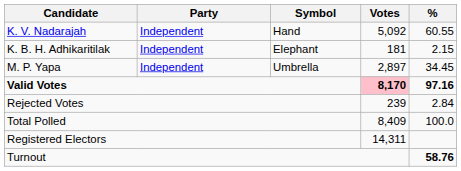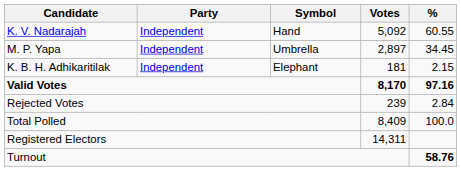 <table class="wikitable" border="1" style="text-align:right;">
 <tr>
 <th align=left width="180">Candidate</th>
 <th align=left width="180">Party</th>
 <th align=left width="120">Symbol</th>
 <th align=left width="60">Votes</th>
 <th align=left width="60">%</th>
 </tr>
 <tr>
 <td align=left><a href='#'>K. V. Nadarajah</a></td>
 <td align=left><a href='#'>Independent</a></td>
 <td align=left>Hand</td>
 <td>5,092</td>
 <td>60.55</td>
 </tr>
 <tr>
+<td align=left>M. P. Yapa</td>
+<td align=left><a href='#'>Independent</a></td>
+<td align=left>Umbrella</td>
+<td>2,897</td>
+<td>34.45</td>
+</tr>
+<tr>
 <td align=left>K. B. H. Adhikaritilak</td>
 <td align=left><a href='#'>Independent</a></td>
 <td align=left>Elephant</td>
 <td>181</td>
 <td>2.15</td>
 </tr>
 <tr>
-<td align=left>M. P. Yapa</td>
-<td align=left><a href='#'>Independent</a></td>
-<td align=left>Umbrella</td>
-<td>2,897</td>
-<td>34.45</td>
-</tr>
-<tr>
 <td align=left colspan=3><strong>Valid Votes</strong></td>
-<td style="background: pink;"><strong>8,170</strong></td>
+<td><strong>8,170</strong></td>
 <td><strong>97.16</strong></td>
 </tr>
 <tr>
 <td align=left colspan=3>Rejected Votes</td>
 <td>239</td>
 <td>2.84</td>
 </tr>
 <tr>
 <td align=left colspan=3>Total Polled</td>
 <td>8,409</td>
 <td>100.0</td>
 </tr>
 <tr>
 <td align=left colspan=3>Registered Electors</td>
 <td>14,311</td>
 <td></td>
 </tr>
 <tr>
 <td align=left colspan=4>Turnout</td>
 <td><strong>58.76</strong></td>
 </tr>
 </table>
